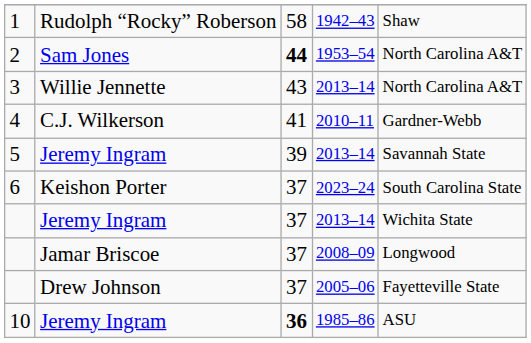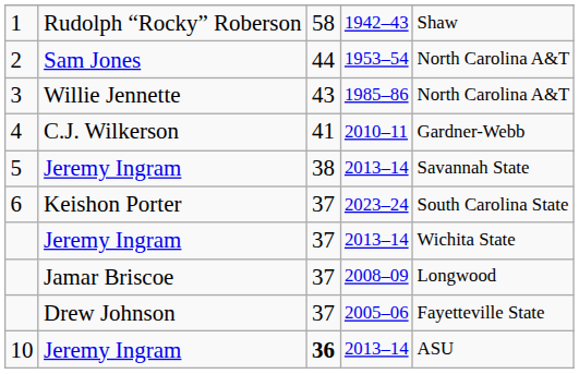 <table class="wikitable">
 <tr>
 </tr>
 <tr>
 <td>1</td>
 <td>Rudolph “Rocky” Roberson</td>
 <td>58</td>
 <td style="font-size:80%;"><a href='#'>1942–43</a></td>
 <td style="font-size:80%;">Shaw</td>
 </tr>
 <tr>
 <td>2</td>
 <td><a href='#'>Sam Jones</a></td>
-<td><strong>44</strong></td>
+<td>44</td>
 <td style="font-size:80%;"><a href='#'>1953–54</a></td>
 <td style="font-size:80%;">North Carolina A&T</td>
 </tr>
 <tr>
 <td>3</td>
 <td>Willie Jennette</td>
 <td>43</td>
-<td style="font-size:80%;"><a href='#'>2013–14</a></td>
+<td style="font-size:80%;"><a href='#'>1985–86</a></td>
 <td style="font-size:80%;">North Carolina A&T</td>
 </tr>
 <tr>
 <td>4</td>
 <td>C.J. Wilkerson</td>
 <td>41</td>
 <td style="font-size:80%;"><a href='#'>2010–11</a></td>
 <td style="font-size:80%;">Gardner-Webb</td>
 </tr>
 <tr>
 <td>5</td>
 <td><a href='#'>Jeremy Ingram</a></td>
-<td>39</td>
+<td>38</td>
 <td style="font-size:80%;"><a href='#'>2013–14</a></td>
 <td style="font-size:80%;">Savannah State</td>
 </tr>
 <tr>
 <td>6</td>
 <td>Keishon Porter</td>
 <td>37</td>
 <td style="font-size:80%;"><a href='#'>2023–24</a></td>
 <td style="font-size:80%;">South Carolina State</td>
 </tr>
 <tr>
 <td></td>
 <td><a href='#'>Jeremy Ingram</a></td>
 <td>37</td>
 <td style="font-size:80%;"><a href='#'>2013–14</a></td>
 <td style="font-size:80%;">Wichita State</td>
 </tr>
 <tr>
 <td></td>
 <td>Jamar Briscoe</td>
 <td>37</td>
 <td style="font-size:80%;"><a href='#'>2008–09</a></td>
 <td style="font-size:80%;">Longwood</td>
 </tr>
 <tr>
 <td></td>
 <td>Drew Johnson</td>
 <td>37</td>
 <td style="font-size:80%;"><a href='#'>2005–06</a></td>
 <td style="font-size:80%;">Fayetteville State</td>
 </tr>
 <tr>
 <td>10</td>
 <td><a href='#'>Jeremy Ingram</a></td>
 <td><strong>36</strong></td>
-<td style="font-size:80%;"><a href='#'>1985–86</a></td>
+<td style="font-size:80%;"><a href='#'>2013–14</a></td>
 <td style="font-size:80%;">ASU</td>
 </tr>
 </table>
